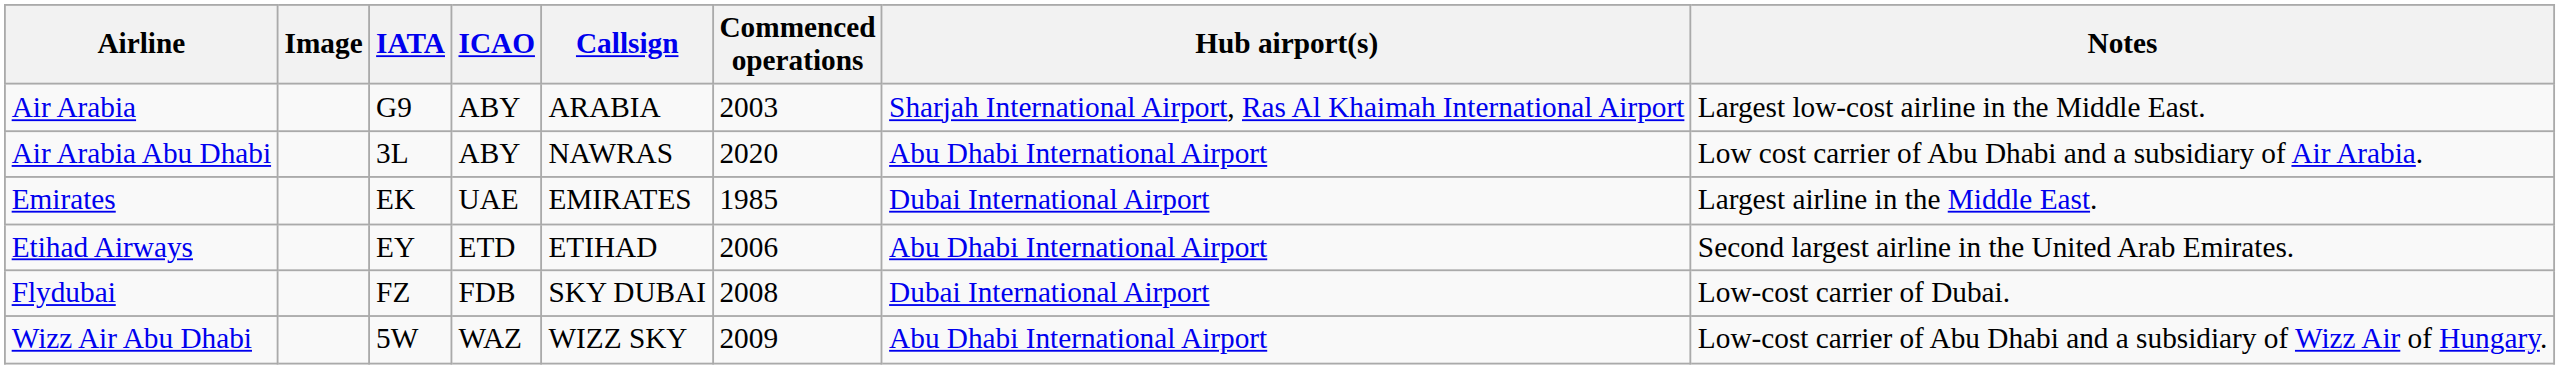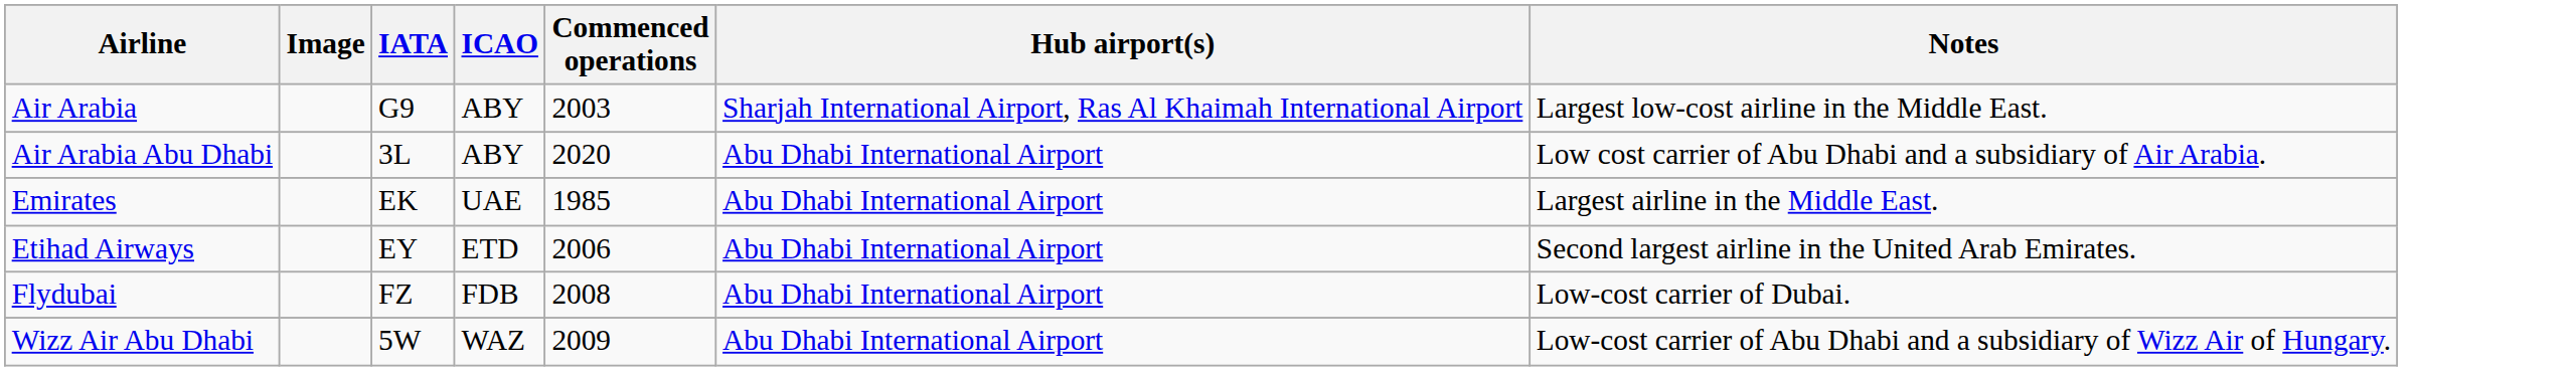 <table class="wikitable sortable">
 <tr style="vertical-align:middle;">
 <th>Airline</th>
 <th>Image</th>
 <th><a href='#'>IATA</a></th>
 <th><a href='#'>ICAO</a></th>
-<th><a href='#'>Callsign</a></th>
 <th>Commenced<br>operations</th>
 <th>Hub airport(s)</th>
 <th>Notes</th>
 </tr>
 <tr>
 <td><a href='#'>Air Arabia</a></td>
 <td></td>
 <td>G9</td>
 <td>ABY</td>
-<td>ARABIA</td>
 <td>2003</td>
 <td><a href='#'>Sharjah International Airport</a>, <a href='#'>Ras Al Khaimah International Airport</a></td>
 <td>Largest low-cost airline in the Middle East.</td>
 </tr>
 <tr>
 <td><a href='#'>Air Arabia Abu Dhabi</a></td>
 <td></td>
 <td>3L</td>
 <td>ABY</td>
-<td>NAWRAS</td>
 <td>2020</td>
 <td><a href='#'>Abu Dhabi International Airport</a></td>
 <td>Low cost carrier of Abu Dhabi and a subsidiary of <a href='#'>Air Arabia</a>.</td>
 </tr>
 <tr>
 <td><a href='#'>Emirates</a></td>
 <td></td>
 <td>EK</td>
 <td>UAE</td>
-<td>EMIRATES</td>
 <td>1985</td>
-<td><a href='#'>Dubai International Airport</a></td>
+<td><a href='#'>Abu Dhabi International Airport</a></td>
 <td>Largest airline in the <a href='#'>Middle East</a>.</td>
 </tr>
 <tr>
 <td><a href='#'>Etihad Airways</a></td>
 <td></td>
 <td>EY</td>
 <td>ETD</td>
-<td>ETIHAD</td>
 <td>2006</td>
 <td><a href='#'>Abu Dhabi International Airport</a></td>
 <td>Second largest airline in the United Arab Emirates.</td>
 </tr>
 <tr>
 <td><a href='#'>Flydubai</a></td>
 <td></td>
 <td>FZ</td>
 <td>FDB</td>
-<td>SKY DUBAI</td>
 <td>2008</td>
-<td><a href='#'>Dubai International Airport</a></td>
+<td><a href='#'>Abu Dhabi International Airport</a></td>
 <td>Low-cost carrier of Dubai.</td>
 </tr>
 <tr>
 <td><a href='#'>Wizz Air Abu Dhabi</a></td>
 <td></td>
 <td>5W</td>
 <td>WAZ</td>
-<td>WIZZ SKY</td>
 <td>2009</td>
 <td><a href='#'>Abu Dhabi International Airport</a></td>
 <td>Low-cost carrier of Abu Dhabi and a subsidiary of <a href='#'>Wizz Air</a> of <a href='#'>Hungary</a>.</td>
 </tr>
 </table>
